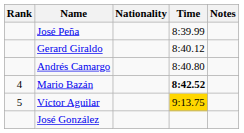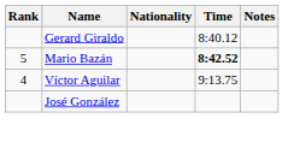 <table class="wikitable sortable" style="text-align:center;font-size:95%">
 <tr>
 <th>Rank</th>
 <th>Name</th>
 <th>Nationality</th>
 <th>Time</th>
 <th>Notes</th>
 </tr>
 <tr>
 <td></td>
-<td align=left><a href='#'>José Peña</a></td>
-<td align=left></td>
-<td>8:39.99</td>
-<td></td>
-</tr>
-<tr>
-<td></td>
 <td align=left><a href='#'>Gerard Giraldo</a></td>
 <td align=left></td>
 <td>8:40.12</td>
 <td></td>
 </tr>
 <tr>
-<td></td>
-<td align=left><a href='#'>Andrés Camargo</a></td>
-<td align=left></td>
-<td>8:40.80</td>
-<td></td>
-</tr>
-<tr>
-<td>4</td>
+<td>5</td>
 <td align=left><a href='#'>Mario Bazán</a></td>
 <td align=left></td>
 <td><strong>8:42.52</strong></td>
 <td></td>
 </tr>
 <tr>
-<td>5</td>
+<td>4</td>
 <td align=left><a href='#'>Víctor Aguilar</a></td>
 <td align=left></td>
-<td style="background: gold;">9:13.75</td>
+<td>9:13.75</td>
 <td></td>
 </tr>
 <tr>
 <td></td>
 <td align=left><a href='#'>José González</a></td>
 <td align=left></td>
 <td></td>
 <td></td>
 </tr>
 </table>
